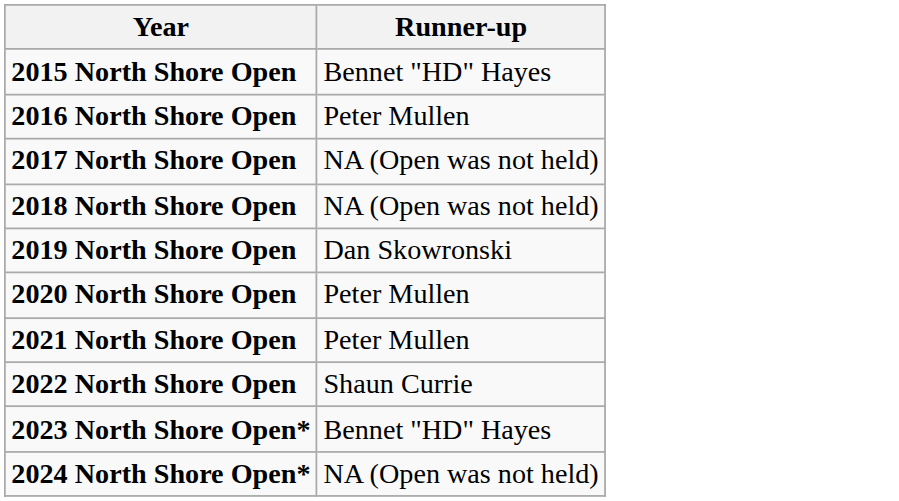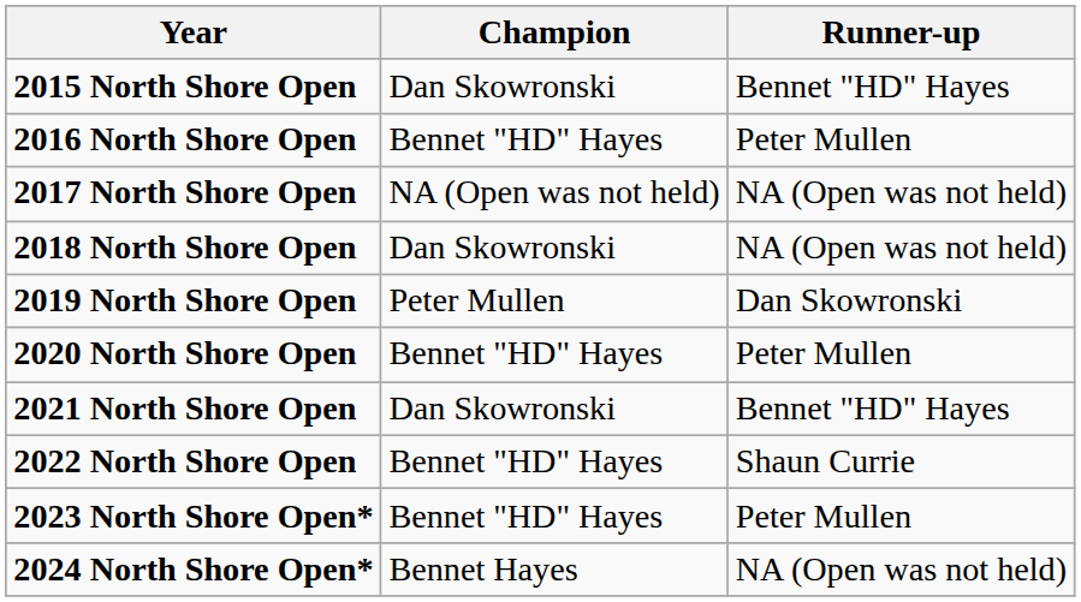 <table class="wikitable">
 <tr>
 <th>Year</th>
+<th>Champion</th>
 <th>Runner-up</th>
 </tr>
 <tr>
 <td><strong>2015 North Shore Open</strong></td>
+<td>Dan Skowronski</td>
 <td>Bennet "HD" Hayes</td>
 </tr>
 <tr>
 <td><strong>2016 North Shore Open</strong></td>
+<td>Bennet "HD" Hayes</td>
 <td>Peter Mullen</td>
 </tr>
 <tr>
 <td><strong>2017 North Shore Open</strong></td>
 <td>NA (Open was not held)</td>
+<td>NA (Open was not held)</td>
 </tr>
 <tr>
 <td><strong>2018 North Shore Open</strong></td>
+<td>Dan Skowronski</td>
 <td>NA (Open was not held)</td>
 </tr>
 <tr>
 <td><strong>2019 North Shore Open</strong></td>
+<td>Peter Mullen</td>
 <td>Dan Skowronski</td>
 </tr>
 <tr>
 <td><strong>2020 North Shore Open</strong></td>
+<td>Bennet "HD" Hayes</td>
 <td>Peter Mullen</td>
 </tr>
 <tr>
 <td><strong>2021 North Shore Open</strong></td>
-<td>Peter Mullen</td>
+<td>Dan Skowronski</td>
+<td>Bennet "HD" Hayes</td>
 </tr>
 <tr>
 <td><strong>2022 North Shore Open</strong></td>
+<td>Bennet "HD" Hayes</td>
 <td>Shaun Currie</td>
 </tr>
 <tr>
 <td><strong>2023 North Shore Open*</strong></td>
 <td>Bennet "HD" Hayes</td>
+<td>Peter Mullen</td>
 </tr>
 <tr>
 <td><strong>2024 North Shore Open*</strong></td>
+<td>Bennet Hayes</td>
 <td>NA (Open was not held)</td>
 </tr>
 </table>
